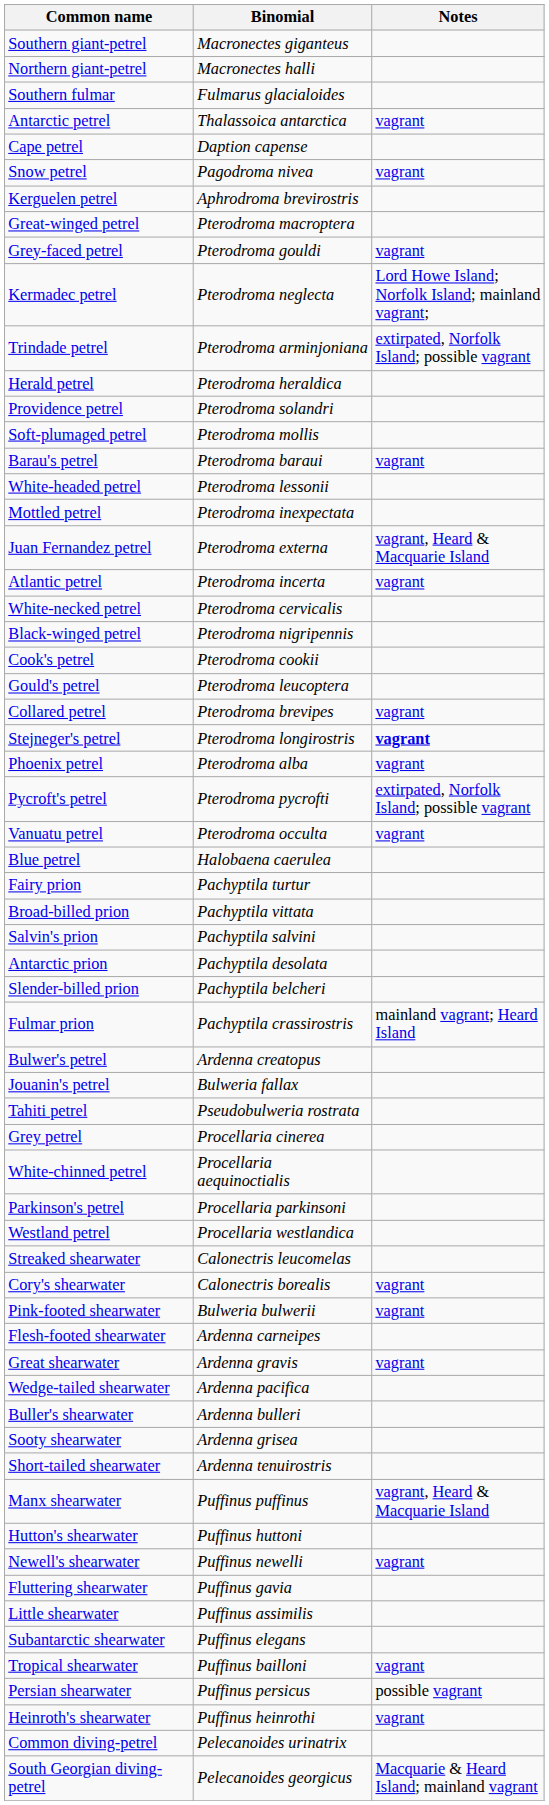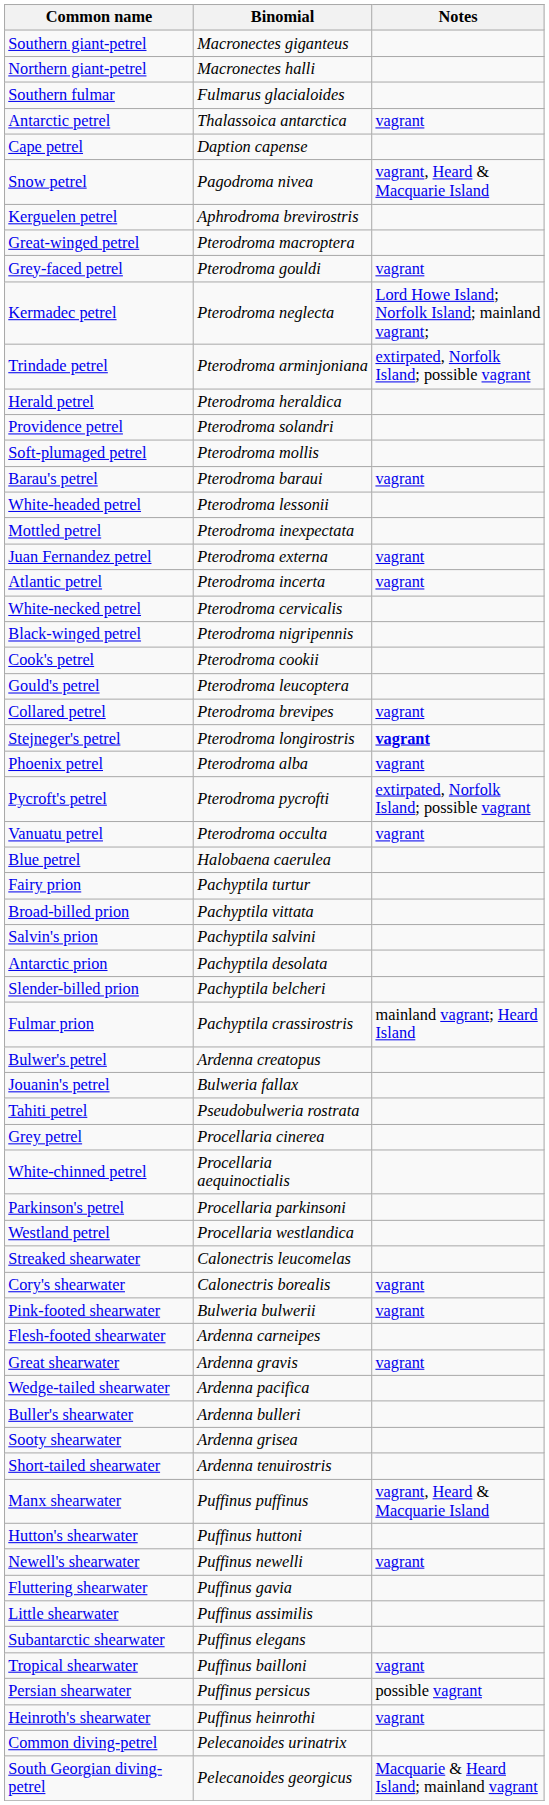 <table style="width:60%;" class="wikitable">
 <tr>
 <th width=35%>Common name</th>
 <th width=33%>Binomial</th>
 <th width=32%>Notes</th>
 </tr>
 <tr>
 <td><a href='#'>Southern giant-petrel</a></td>
 <td><em>Macronectes giganteus</em></td>
 <td></td>
 </tr>
 <tr>
 <td><a href='#'>Northern giant-petrel</a></td>
 <td><em>Macronectes halli</em></td>
 <td></td>
 </tr>
 <tr>
 <td><a href='#'>Southern fulmar</a></td>
 <td><em>Fulmarus glacialoides</em></td>
 <td></td>
 </tr>
 <tr>
 <td><a href='#'>Antarctic petrel</a></td>
 <td><em>Thalassoica antarctica</em></td>
 <td><a href='#'>vagrant</a></td>
 </tr>
 <tr>
 <td><a href='#'>Cape petrel</a></td>
 <td><em>Daption capense</em></td>
 <td></td>
 </tr>
 <tr>
 <td><a href='#'>Snow petrel</a></td>
 <td><em>Pagodroma nivea</em></td>
-<td><a href='#'>vagrant</a></td>
+<td><a href='#'>vagrant</a>, <a href='#'>Heard</a> & <a href='#'>Macquarie Island</a></td>
 </tr>
 <tr>
 <td><a href='#'>Kerguelen petrel</a></td>
 <td><em>Aphrodroma brevirostris</em></td>
 <td></td>
 </tr>
 <tr>
 <td><a href='#'>Great-winged petrel</a></td>
 <td><em>Pterodroma macroptera</em></td>
 <td></td>
 </tr>
 <tr>
 <td><a href='#'>Grey-faced petrel</a></td>
 <td><em>Pterodroma gouldi</em></td>
 <td><a href='#'>vagrant</a></td>
 </tr>
 <tr>
 <td><a href='#'>Kermadec petrel</a></td>
 <td><em>Pterodroma neglecta</em></td>
 <td><a href='#'>Lord Howe Island</a>; <a href='#'>Norfolk Island</a>; mainland <a href='#'>vagrant</a>;</td>
 </tr>
 <tr>
 <td><a href='#'>Trindade petrel</a></td>
 <td><em>Pterodroma arminjoniana</em></td>
 <td><a href='#'>extirpated</a>, <a href='#'>Norfolk Island</a>; possible <a href='#'>vagrant</a></td>
 </tr>
 <tr>
 <td><a href='#'>Herald petrel</a></td>
 <td><em>Pterodroma heraldica</em></td>
 <td></td>
 </tr>
 <tr>
 <td><a href='#'>Providence petrel</a></td>
 <td><em>Pterodroma solandri</em></td>
 <td></td>
 </tr>
 <tr>
 <td><a href='#'>Soft-plumaged petrel</a></td>
 <td><em>Pterodroma mollis</em></td>
 <td></td>
 </tr>
 <tr>
 <td><a href='#'>Barau's petrel</a></td>
 <td><em>Pterodroma baraui</em></td>
 <td><a href='#'>vagrant</a></td>
 </tr>
 <tr>
 <td><a href='#'>White-headed petrel</a></td>
 <td><em>Pterodroma lessonii</em></td>
 <td></td>
 </tr>
 <tr>
 <td><a href='#'>Mottled petrel</a></td>
 <td><em>Pterodroma inexpectata</em></td>
 <td></td>
 </tr>
 <tr>
 <td><a href='#'>Juan Fernandez petrel</a></td>
 <td><em>Pterodroma externa</em></td>
-<td><a href='#'>vagrant</a>, <a href='#'>Heard</a> & <a href='#'>Macquarie Island</a></td>
+<td><a href='#'>vagrant</a></td>
 </tr>
 <tr>
 <td><a href='#'>Atlantic petrel</a></td>
 <td><em>Pterodroma incerta</em></td>
 <td><a href='#'>vagrant</a></td>
 </tr>
 <tr>
 <td><a href='#'>White-necked petrel</a></td>
 <td><em>Pterodroma cervicalis</em></td>
 <td></td>
 </tr>
 <tr>
 <td><a href='#'>Black-winged petrel</a></td>
 <td><em>Pterodroma nigripennis</em></td>
 <td></td>
 </tr>
 <tr>
 <td><a href='#'>Cook's petrel</a></td>
 <td><em>Pterodroma cookii</em></td>
 <td></td>
 </tr>
 <tr>
 <td><a href='#'>Gould's petrel</a></td>
 <td><em>Pterodroma leucoptera</em></td>
 <td></td>
 </tr>
 <tr>
 <td><a href='#'>Collared petrel</a></td>
 <td><em>Pterodroma brevipes</em></td>
 <td><a href='#'>vagrant</a></td>
 </tr>
 <tr>
 <td><a href='#'>Stejneger's petrel</a></td>
 <td><em>Pterodroma longirostris</em></td>
 <td><strong><a href='#'>vagrant</a></strong></td>
 </tr>
 <tr>
 <td><a href='#'>Phoenix petrel</a></td>
 <td><em>Pterodroma alba</em></td>
 <td><a href='#'>vagrant</a></td>
 </tr>
 <tr>
 <td><a href='#'>Pycroft's petrel</a></td>
 <td><em>Pterodroma pycrofti</em></td>
 <td><a href='#'>extirpated</a>, <a href='#'>Norfolk Island</a>; possible <a href='#'>vagrant</a></td>
 </tr>
 <tr>
 <td><a href='#'>Vanuatu petrel</a></td>
 <td><em>Pterodroma occulta</em></td>
 <td><a href='#'>vagrant</a></td>
 </tr>
 <tr>
 <td><a href='#'>Blue petrel</a></td>
 <td><em>Halobaena caerulea</em></td>
 <td></td>
 </tr>
 <tr>
 <td><a href='#'>Fairy prion</a></td>
 <td><em>Pachyptila turtur</em></td>
 <td></td>
 </tr>
 <tr>
 <td><a href='#'>Broad-billed prion</a></td>
 <td><em>Pachyptila vittata</em></td>
 <td></td>
 </tr>
 <tr>
 <td><a href='#'>Salvin's prion</a></td>
 <td><em>Pachyptila salvini</em></td>
 <td></td>
 </tr>
 <tr>
 <td><a href='#'>Antarctic prion</a></td>
 <td><em>Pachyptila desolata</em></td>
 <td></td>
 </tr>
 <tr>
 <td><a href='#'>Slender-billed prion</a></td>
 <td><em>Pachyptila belcheri</em></td>
 <td></td>
 </tr>
 <tr>
 <td><a href='#'>Fulmar prion</a></td>
 <td><em>Pachyptila crassirostris</em></td>
 <td>mainland <a href='#'>vagrant</a>; <a href='#'>Heard Island</a></td>
 </tr>
 <tr>
 <td><a href='#'>Bulwer's petrel</a></td>
 <td><em>Ardenna creatopus</em></td>
 <td></td>
 </tr>
 <tr>
 <td><a href='#'>Jouanin's petrel</a></td>
 <td><em>Bulweria fallax</em></td>
 <td></td>
 </tr>
 <tr>
 <td><a href='#'>Tahiti petrel</a></td>
 <td><em>Pseudobulweria rostrata</em></td>
 <td></td>
 </tr>
 <tr>
 <td><a href='#'>Grey petrel</a></td>
 <td><em>Procellaria cinerea</em></td>
 <td></td>
 </tr>
 <tr>
 <td><a href='#'>White-chinned petrel</a></td>
 <td><em>Procellaria aequinoctialis</em></td>
 <td></td>
 </tr>
 <tr>
 <td><a href='#'>Parkinson's petrel</a></td>
 <td><em>Procellaria parkinsoni</em></td>
 <td></td>
 </tr>
 <tr>
 <td><a href='#'>Westland petrel</a></td>
 <td><em>Procellaria westlandica</em></td>
 <td></td>
 </tr>
 <tr>
 <td><a href='#'>Streaked shearwater</a></td>
 <td><em>Calonectris leucomelas</em></td>
 <td></td>
 </tr>
 <tr>
 <td><a href='#'>Cory's shearwater</a></td>
 <td><em>Calonectris borealis</em></td>
 <td><a href='#'>vagrant</a></td>
 </tr>
 <tr>
 <td><a href='#'>Pink-footed shearwater</a></td>
 <td><em>Bulweria bulwerii</em></td>
 <td><a href='#'>vagrant</a></td>
 </tr>
 <tr>
 <td><a href='#'>Flesh-footed shearwater</a></td>
 <td><em>Ardenna carneipes</em></td>
 <td></td>
 </tr>
 <tr>
 <td><a href='#'>Great shearwater</a></td>
 <td><em>Ardenna gravis</em></td>
 <td><a href='#'>vagrant</a></td>
 </tr>
 <tr>
 <td><a href='#'>Wedge-tailed shearwater</a></td>
 <td><em>Ardenna pacifica</em></td>
 <td></td>
 </tr>
 <tr>
 <td><a href='#'>Buller's shearwater</a></td>
 <td><em>Ardenna bulleri</em></td>
 <td></td>
 </tr>
 <tr>
 <td><a href='#'>Sooty shearwater</a></td>
 <td><em>Ardenna grisea</em></td>
 <td></td>
 </tr>
 <tr>
 <td><a href='#'>Short-tailed shearwater</a></td>
 <td><em>Ardenna tenuirostris</em></td>
 <td></td>
 </tr>
 <tr>
 <td><a href='#'>Manx shearwater</a></td>
 <td><em>Puffinus puffinus</em></td>
 <td><a href='#'>vagrant</a>, <a href='#'>Heard</a> & <a href='#'>Macquarie Island</a></td>
 </tr>
 <tr>
 <td><a href='#'>Hutton's shearwater</a></td>
 <td><em>Puffinus huttoni</em></td>
 <td></td>
 </tr>
 <tr>
 <td><a href='#'>Newell's shearwater</a></td>
 <td><em>Puffinus newelli</em></td>
 <td><a href='#'>vagrant</a></td>
 </tr>
 <tr>
 <td><a href='#'>Fluttering shearwater</a></td>
 <td><em>Puffinus gavia</em></td>
 <td></td>
 </tr>
 <tr>
 <td><a href='#'>Little shearwater</a></td>
 <td><em>Puffinus assimilis</em></td>
 <td></td>
 </tr>
 <tr>
 <td><a href='#'>Subantarctic shearwater</a></td>
 <td><em>Puffinus elegans</em></td>
 <td></td>
 </tr>
 <tr>
 <td><a href='#'>Tropical shearwater</a></td>
 <td><em>Puffinus bailloni</em></td>
 <td><a href='#'>vagrant</a></td>
 </tr>
 <tr>
 <td><a href='#'>Persian shearwater</a></td>
 <td><em>Puffinus persicus</em></td>
 <td>possible <a href='#'>vagrant</a></td>
 </tr>
 <tr>
 <td><a href='#'>Heinroth's shearwater</a></td>
 <td><em>Puffinus heinrothi</em></td>
 <td><a href='#'>vagrant</a></td>
 </tr>
 <tr>
 <td><a href='#'>Common diving-petrel</a></td>
 <td><em>Pelecanoides urinatrix</em></td>
 <td></td>
 </tr>
 <tr>
 <td><a href='#'>South Georgian diving-petrel</a></td>
 <td><em>Pelecanoides georgicus</em></td>
 <td><a href='#'>Macquarie</a> & <a href='#'>Heard Island</a>; mainland <a href='#'>vagrant</a></td>
 </tr>
 </table>
